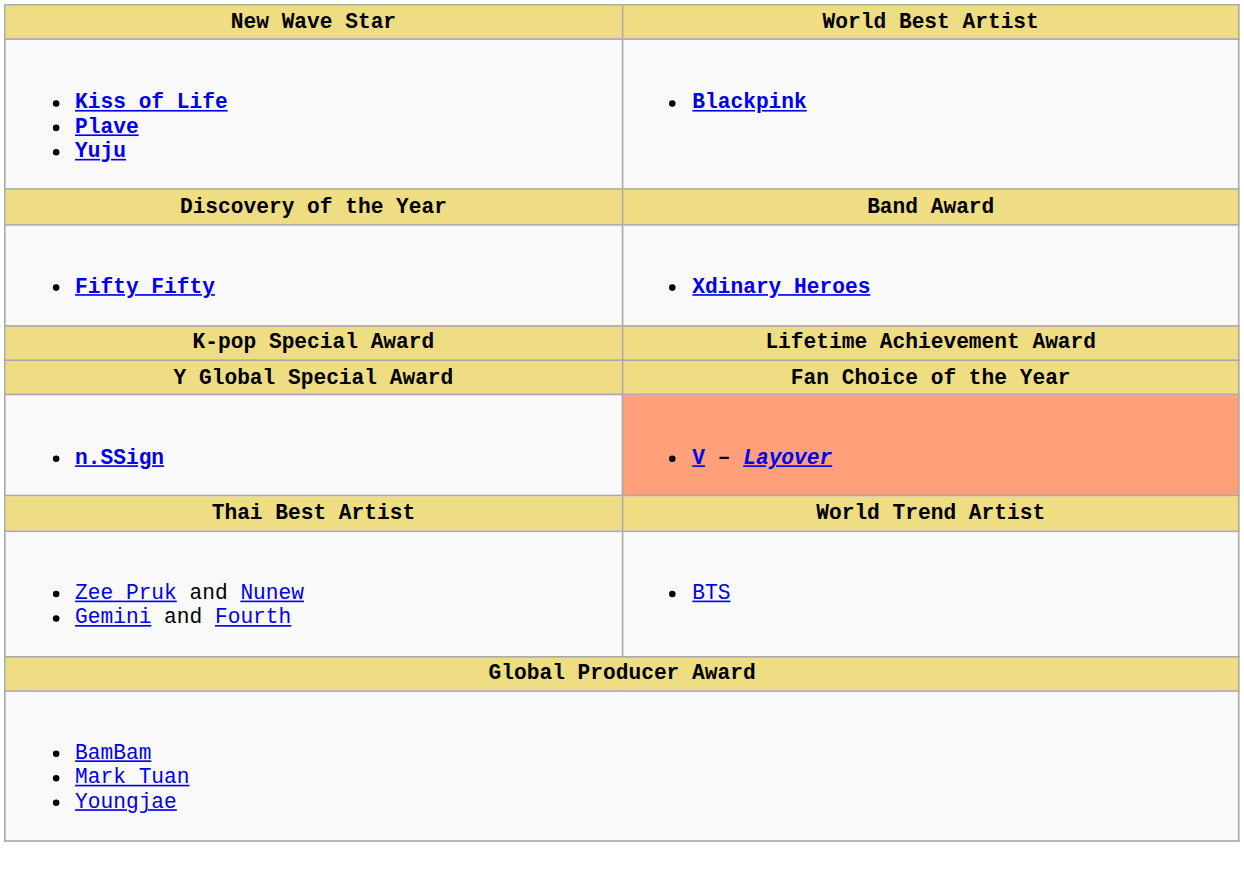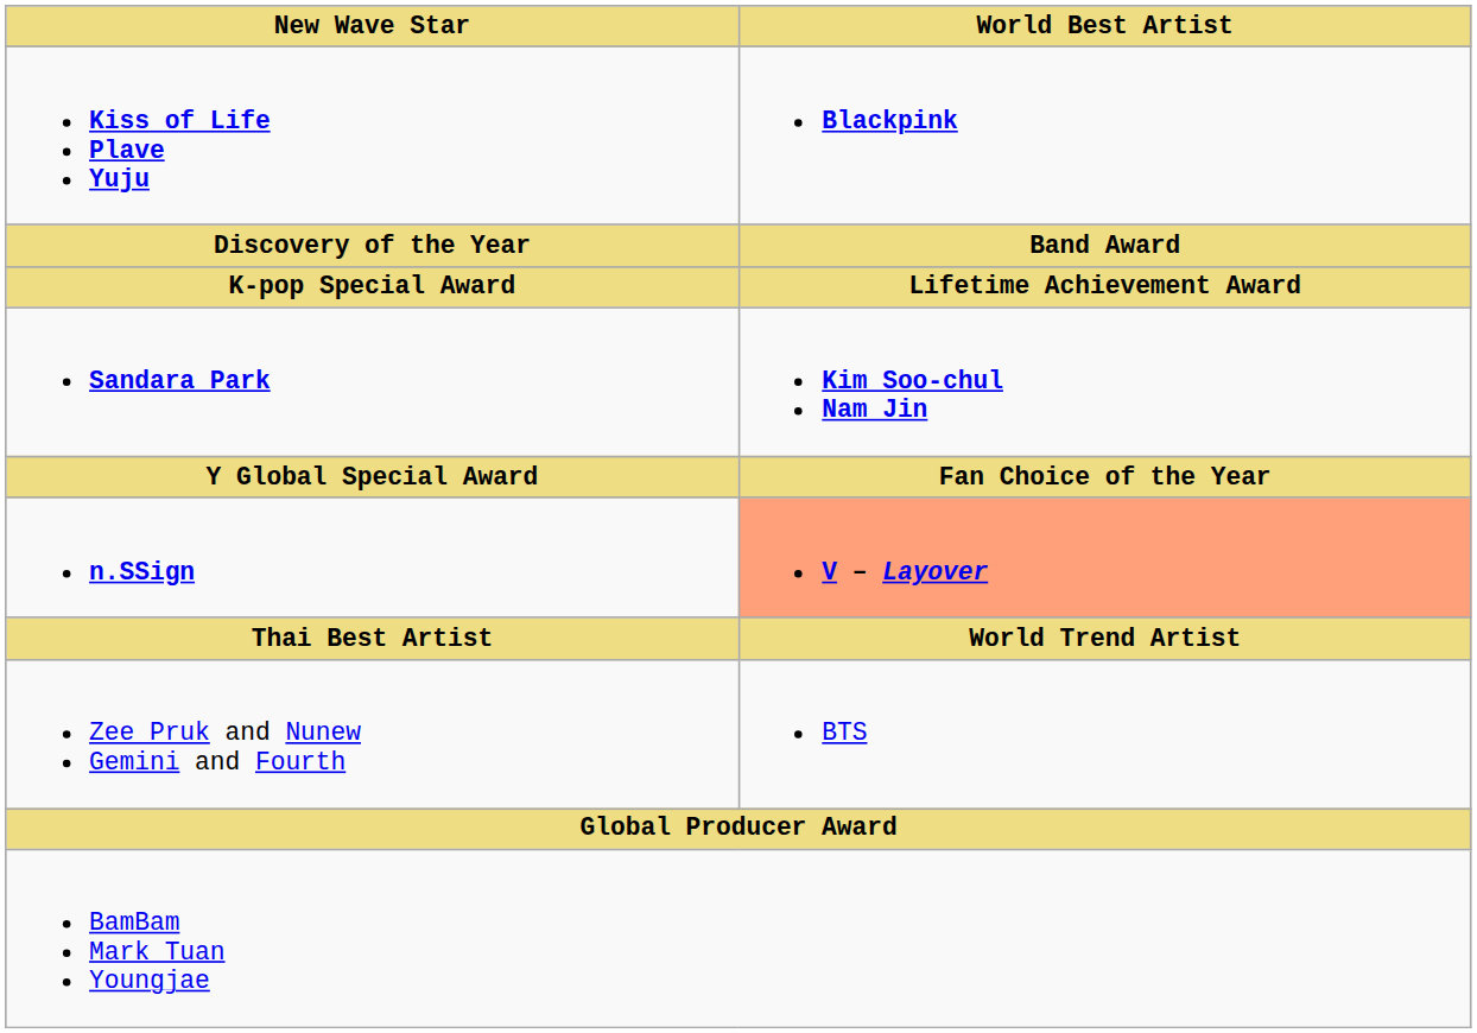 <table class="wikitable" style="width:60%">
 <tr>
 <th scope="col" style="background:#EEDD82; width:30%">New Wave Star</th>
 <th scope="col" style="background:#EEDD82; width:30%">World Best Artist</th>
 </tr>
 <tr>
 <td style="vertical-align:top"><br><ul><li><strong><a href='#'>Kiss of Life</a></strong></li><li><strong><a href='#'>Plave</a></strong></li><li><strong><a href='#'>Yuju</a></strong></li></ul></td>
 <td style="vertical-align:top"><br><ul><li><strong><a href='#'>Blackpink</a></strong></li></ul></td>
 </tr>
 <tr>
 <th scope="col" style="background:#EEDD82">Discovery of the Year</th>
 <th scope="col" style="background:#EEDD82">Band Award</th>
 </tr>
 <tr>
-<td style="vertical-align:top"><br><ul><li><strong><a href='#'>Fifty Fifty</a></strong></li></ul></td>
-<td style="vertical-align:top"><br><ul><li><strong><a href='#'>Xdinary Heroes</a></strong></li></ul></td>
+<th scope="col" style="background:#EEDD82">K-pop Special Award</th>
+<th scope="col" style="background:#EEDD82">Lifetime Achievement Award</th>
 </tr>
 <tr>
-<th scope="col" style="background:#EEDD82">K-pop Special Award</th>
-<th scope="col" style="background:#EEDD82">Lifetime Achievement Award</th>
+<td style="vertical-align:top"><br><ul><li><strong><a href='#'>Sandara Park</a></strong></li></ul></td>
+<td style="vertical-align:top"><br><ul><li><strong><a href='#'>Kim Soo-chul</a></strong></li><li><strong><a href='#'>Nam Jin</a></strong></li></ul></td>
 </tr>
 <tr>
 <th scope="col" style="background:#EEDD82">Y Global Special Award</th>
 <th scope="col" style="background:#EEDD82">Fan Choice of the Year</th>
 </tr>
 <tr>
 <td style="vertical-align:top"><br><ul><li><strong><a href='#'>n.SSign</a></strong></li></ul></td>
 <td style="background: lightsalmon; vertical-align:top"><br><ul><li><strong><a href='#'>V</a> – <em><a href='#'>Layover</a><strong><em></li></ul></td>
 </tr>
 <tr>
 <th scope="col" style="background:#EEDD82">Thai Best Artist</th>
 <th scope="col" style="background:#EEDD82">World Trend Artist</th>
 </tr>
 <tr>
 <td style="vertical-align:top"><br><ul><li></strong><a href='#'>Zee Pruk</a> and <a href='#'>Nunew</a><strong></li><li></strong><a href='#'>Gemini</a> and <a href='#'>Fourth</a><strong></li></ul></td>
 <td style="vertical-align:top"><br><ul><li></strong><a href='#'>BTS</a><strong></li></ul></td>
 </tr>
 <tr>
 <th scope="col" colspan="2" style="background:#EEDD82">Global Producer Award</th>
 </tr>
 <tr>
 <td style="vertical-align:top" colspan="2"><br><ul><li></strong><a href='#'>BamBam</a><strong></li><li></strong><a href='#'>Mark Tuan</a><strong></li><li></strong><a href='#'>Youngjae</a><strong></li></ul></td>
 </tr>
 </table>
